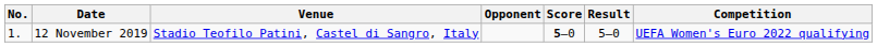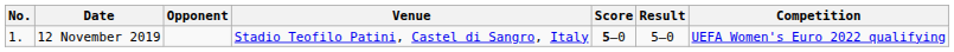 <table class="wikitable sortable">
 <tr>
 <th>No.</th>
 <th>Date</th>
+<th>Opponent</th>
 <th>Venue</th>
-<th>Opponent</th>
 <th>Score</th>
 <th>Result</th>
 <th>Competition</th>
 </tr>
 <tr>
 <td>1.</td>
 <td>12 November 2019</td>
+<td></td>
 <td><a href='#'>Stadio Teofilo Patini</a>, <a href='#'>Castel di Sangro</a>, <a href='#'>Italy</a></td>
-<td></td>
 <td align=center><strong>5</strong>–0</td>
 <td align=center>5–0</td>
 <td><a href='#'>UEFA Women's Euro 2022 qualifying</a></td>
 </tr>
 </table>
